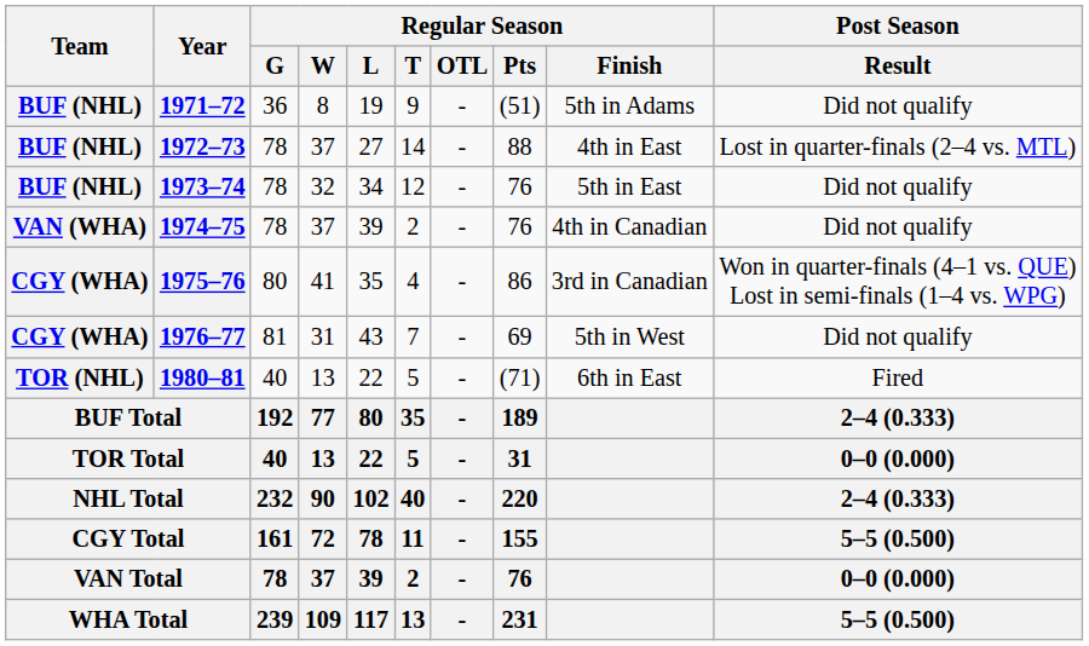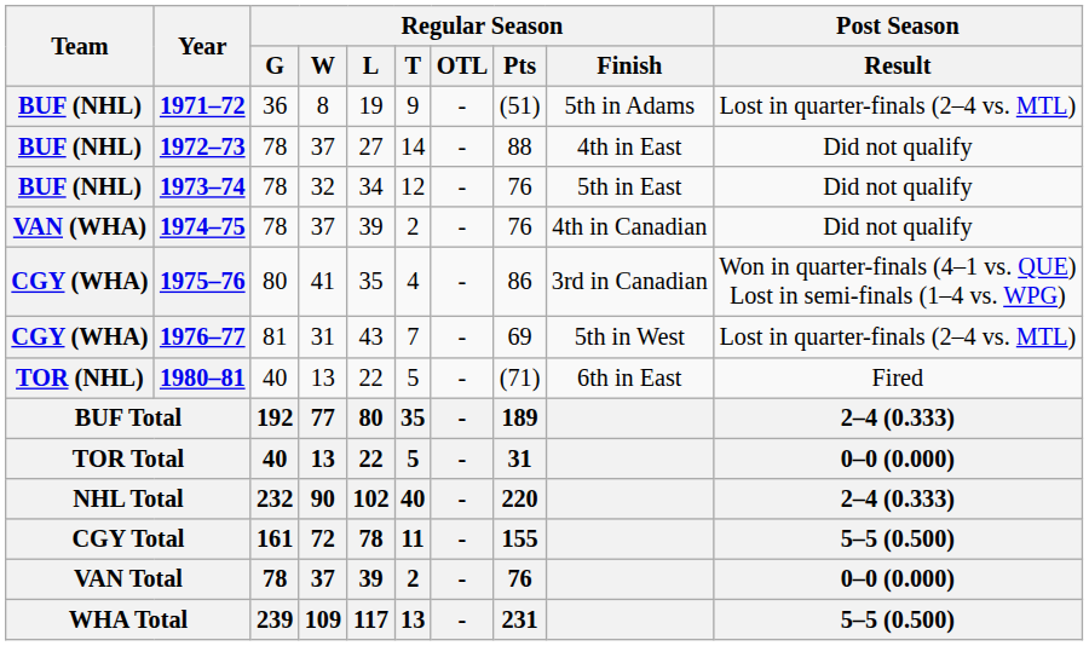 <table class="wikitable" style="font-size: 95%; text-align:center;">
 <tr>
 <th rowspan="2">Team</th>
 <th rowspan="2">Year</th>
 <th colspan="7">Regular Season</th>
 <th>Post Season</th>
 </tr>
 <tr>
 <th>G</th>
 <th>W</th>
 <th>L</th>
 <th>T</th>
 <th>OTL</th>
 <th>Pts</th>
 <th>Finish</th>
 <th>Result</th>
 </tr>
 <tr>
 <th><a href='#'>BUF</a> (NHL)</th>
 <th><a href='#'>1971–72</a></th>
 <td>36</td>
 <td>8</td>
 <td>19</td>
 <td>9</td>
 <td>-</td>
 <td>(51)</td>
 <td>5th in Adams</td>
-<td>Did not qualify</td>
+<td>Lost in quarter-finals (2–4 vs. <a href='#'>MTL</a>)</td>
 </tr>
 <tr>
 <th><a href='#'>BUF</a> (NHL)</th>
 <th><a href='#'>1972–73</a></th>
 <td>78</td>
 <td>37</td>
 <td>27</td>
 <td>14</td>
 <td>-</td>
 <td>88</td>
 <td>4th in East</td>
-<td>Lost in quarter-finals (2–4 vs. <a href='#'>MTL</a>)</td>
+<td>Did not qualify</td>
 </tr>
 <tr>
 <th><a href='#'>BUF</a> (NHL)</th>
 <th><a href='#'>1973–74</a></th>
 <td>78</td>
 <td>32</td>
 <td>34</td>
 <td>12</td>
 <td>-</td>
 <td>76</td>
 <td>5th in East</td>
 <td>Did not qualify</td>
 </tr>
 <tr>
 <th><a href='#'>VAN</a> (WHA)</th>
 <th><a href='#'>1974–75</a></th>
 <td>78</td>
 <td>37</td>
 <td>39</td>
 <td>2</td>
 <td>-</td>
 <td>76</td>
 <td>4th in Canadian</td>
 <td>Did not qualify</td>
 </tr>
 <tr>
 <th><a href='#'>CGY</a> (WHA)</th>
 <th><a href='#'>1975–76</a></th>
 <td>80</td>
 <td>41</td>
 <td>35</td>
 <td>4</td>
 <td>-</td>
 <td>86</td>
 <td>3rd in Canadian</td>
 <td>Won in quarter-finals (4–1 vs. <a href='#'>QUE</a>) <br> Lost in semi-finals (1–4 vs. <a href='#'>WPG</a>)</td>
 </tr>
 <tr>
 <th><a href='#'>CGY</a> (WHA)</th>
 <th><a href='#'>1976–77</a></th>
 <td>81</td>
 <td>31</td>
 <td>43</td>
 <td>7</td>
 <td>-</td>
 <td>69</td>
 <td>5th in West</td>
-<td>Did not qualify</td>
+<td>Lost in quarter-finals (2–4 vs. <a href='#'>MTL</a>)</td>
 </tr>
 <tr>
 <th><a href='#'>TOR</a> (NHL)</th>
 <th><a href='#'>1980–81</a></th>
 <td>40</td>
 <td>13</td>
 <td>22</td>
 <td>5</td>
 <td>-</td>
 <td>(71)</td>
 <td>6th in East</td>
 <td>Fired</td>
 </tr>
 <tr>
 <th colspan="2">BUF Total</th>
 <th>192</th>
 <th>77</th>
 <th>80</th>
 <th>35</th>
 <th>-</th>
 <th>189</th>
 <th></th>
 <th>2–4 (0.333)</th>
 </tr>
 <tr>
 <th colspan="2">TOR Total</th>
 <th>40</th>
 <th>13</th>
 <th>22</th>
 <th>5</th>
 <th>-</th>
 <th>31</th>
 <th></th>
 <th>0–0 (0.000)</th>
 </tr>
 <tr>
 <th colspan="2">NHL Total</th>
 <th>232</th>
 <th>90</th>
 <th>102</th>
 <th>40</th>
 <th>-</th>
 <th>220</th>
 <th></th>
 <th>2–4 (0.333)</th>
 </tr>
 <tr>
 <th colspan="2">CGY Total</th>
 <th>161</th>
 <th>72</th>
 <th>78</th>
 <th>11</th>
 <th>-</th>
 <th>155</th>
 <th></th>
 <th>5–5 (0.500)</th>
 </tr>
 <tr>
 <th colspan="2">VAN Total</th>
 <th>78</th>
 <th>37</th>
 <th>39</th>
 <th>2</th>
 <th>-</th>
 <th>76</th>
 <th></th>
 <th>0–0 (0.000)</th>
 </tr>
 <tr>
 <th colspan="2">WHA Total</th>
 <th>239</th>
 <th>109</th>
 <th>117</th>
 <th>13</th>
 <th>-</th>
 <th>231</th>
 <th></th>
 <th>5–5 (0.500)</th>
 </tr>
 </table>
